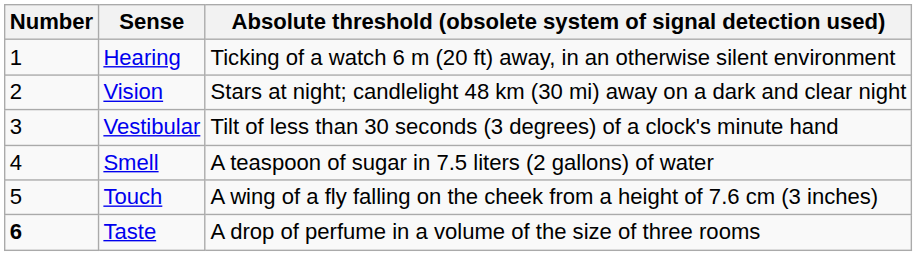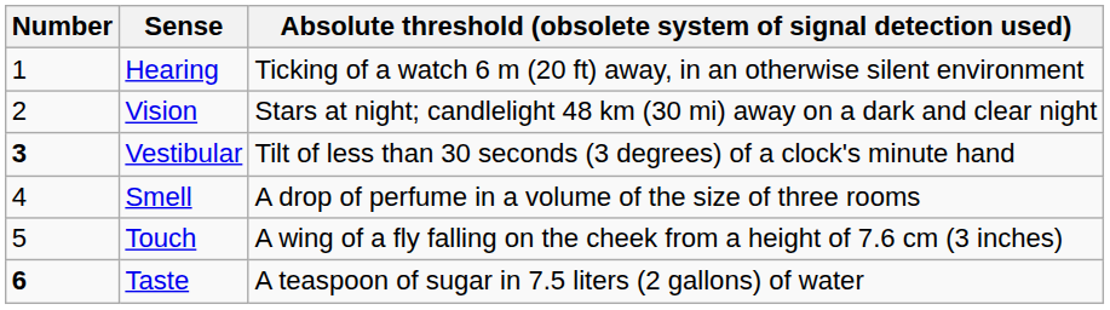 <table class="wikitable">
 <tr>
 <th>Number</th>
 <th>Sense</th>
 <th>Absolute threshold (obsolete system of signal detection used)</th>
 </tr>
 <tr>
 <td>1</td>
 <td><a href='#'>Hearing</a></td>
 <td>Ticking of a watch 6 m (20 ft) away, in an otherwise silent environment</td>
 </tr>
 <tr>
 <td>2</td>
 <td><a href='#'>Vision</a></td>
 <td>Stars at night; candlelight 48 km (30 mi) away on a dark and clear night</td>
 </tr>
 <tr>
-<td>3</td>
+<td><strong>3</strong></td>
 <td><a href='#'>Vestibular</a></td>
 <td>Tilt of less than 30 seconds (3 degrees) of a clock's minute hand</td>
 </tr>
 <tr>
 <td>4</td>
 <td><a href='#'>Smell</a></td>
-<td>A teaspoon of sugar in 7.5 liters (2 gallons) of water</td>
+<td>A drop of perfume in a volume of the size of three rooms</td>
 </tr>
 <tr>
 <td>5</td>
 <td><a href='#'>Touch</a></td>
 <td>A wing of a fly falling on the cheek from a height of 7.6 cm (3 inches)</td>
 </tr>
 <tr>
 <td><strong>6</strong></td>
 <td><a href='#'>Taste</a></td>
-<td>A drop of perfume in a volume of the size of three rooms</td>
+<td>A teaspoon of sugar in 7.5 liters (2 gallons) of water</td>
 </tr>
 </table>
